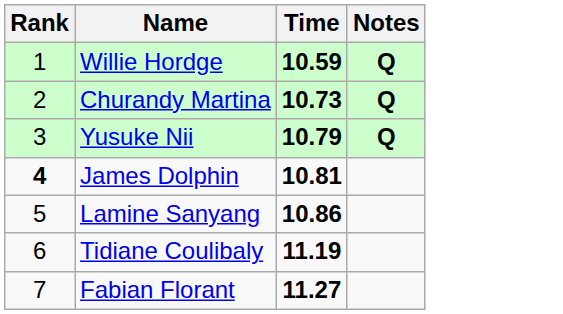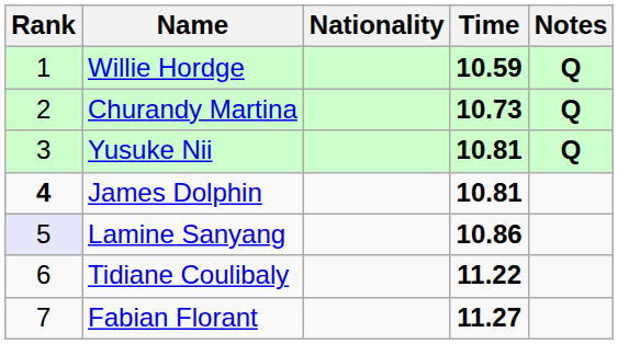 <table class="wikitable sortable" style="text-align:center">
 <tr>
 <th>Rank</th>
 <th>Name</th>
+<th>Nationality</th>
 <th>Time</th>
 <th>Notes</th>
 </tr>
 <tr bgcolor=ccffcc>
 <td>1</td>
 <td align=left><a href='#'>Willie Hordge</a></td>
+<td align=left></td>
 <td><strong>10.59</strong></td>
 <td><strong>Q</strong></td>
 </tr>
 <tr bgcolor=ccffcc>
 <td>2</td>
 <td align=left><a href='#'>Churandy Martina</a></td>
+<td align=left></td>
 <td><strong>10.73</strong></td>
 <td><strong>Q</strong></td>
 </tr>
 <tr bgcolor=ccffcc>
 <td>3</td>
 <td align=left><a href='#'>Yusuke Nii</a></td>
-<td><strong>10.79</strong></td>
+<td align=left></td>
+<td><strong>10.81</strong></td>
 <td><strong>Q</strong></td>
 </tr>
 <tr>
 <td><strong>4</strong></td>
 <td align=left><a href='#'>James Dolphin</a></td>
+<td align=left></td>
 <td><strong>10.81</strong></td>
 <td></td>
 </tr>
 <tr>
-<td>5</td>
+<td style="background: lavender;">5</td>
 <td align=left><a href='#'>Lamine Sanyang</a></td>
+<td align=left></td>
 <td><strong>10.86</strong></td>
 <td></td>
 </tr>
 <tr>
 <td>6</td>
 <td align=left><a href='#'>Tidiane Coulibaly</a></td>
-<td><strong>11.19</strong></td>
+<td align=left></td>
+<td><strong>11.22</strong></td>
 <td></td>
 </tr>
 <tr>
 <td>7</td>
 <td align=left><a href='#'>Fabian Florant</a></td>
+<td align=left></td>
 <td><strong>11.27</strong></td>
 <td></td>
 </tr>
 </table>
